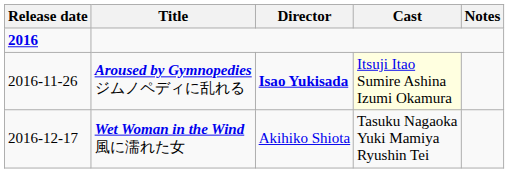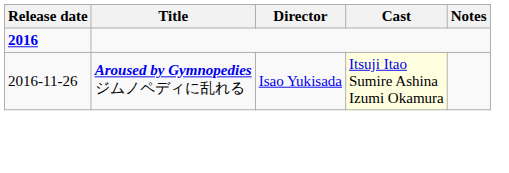 <table class="wikitable">
 <tr>
 <th>Release date</th>
 <th>Title</th>
 <th>Director</th>
 <th>Cast</th>
 <th>Notes</th>
 </tr>
 <tr>
 <td><strong><a href='#'>2016</a></strong></td>
 </tr>
 <tr>
 <td>2016-11-26</td>
 <td><strong><em><a href='#'>Aroused by Gymnopedies</a></em></strong><br>ジムノペディに乱れる</td>
-<td><strong><a href='#'>Isao Yukisada</a></strong></td>
+<td><a href='#'>Isao Yukisada</a></td>
 <td style="background: lightyellow;"><a href='#'>Itsuji Itao</a><br>Sumire Ashina<br>Izumi Okamura</td>
 <td></td>
 </tr>
-<tr>
-<td>2016-12-17</td>
-<td><strong><em><a href='#'>Wet Woman in the Wind</a></em></strong><br>風に濡れた女<br></td>
-<td><a href='#'>Akihiko Shiota</a></td>
-<td>Tasuku Nagaoka<br>Yuki Mamiya<br>Ryushin Tei</td>
-<td></td>
-</tr>
 </table>
